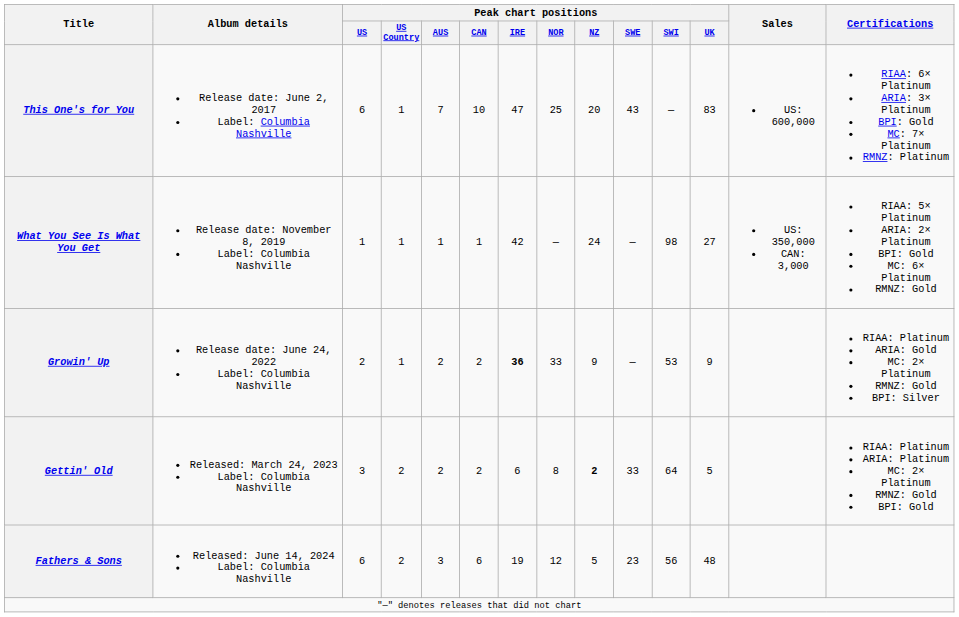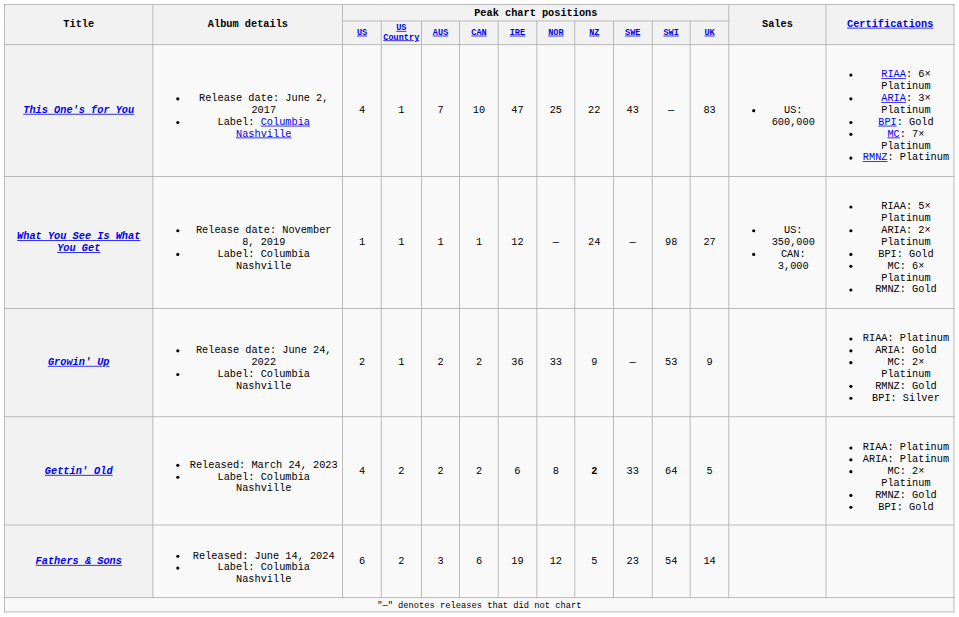 <table class="wikitable plainrowheaders" style="text-align:center;">
 <tr>
 <th rowspan="2" style="width:14em;">Title</th>
 <th rowspan="2" style="width:18em;">Album details</th>
 <th colspan="10">Peak chart positions</th>
 <th rowspan="2" style="width:9em;">Sales</th>
 <th rowspan="2" style="width:12em;"><a href='#'>Certifications</a></th>
 </tr>
 <tr style="font-size:smaller;">
 <th style="width:4em;"><a href='#'>US</a><br></th>
 <th style="width:4em;"><a href='#'>US Country</a><br></th>
 <th style="width:4em;"><a href='#'>AUS</a><br></th>
 <th style="width:4em;"><a href='#'>CAN</a><br></th>
 <th style="width:4em;"><a href='#'>IRE</a><br></th>
 <th style="width:4em;"><a href='#'>NOR</a><br></th>
 <th style="width:4em;"><a href='#'>NZ</a><br></th>
 <th style="width:4em;"><a href='#'>SWE</a><br></th>
 <th style="width:4em;"><a href='#'>SWI</a><br></th>
 <th style="width:4em;"><a href='#'>UK</a><br></th>
 </tr>
 <tr>
 <th scope="row"><em><a href='#'>This One's for You</a></em></th>
 <td><br><ul><li>Release date: June 2, 2017</li><li>Label: <a href='#'>Columbia Nashville</a></li></ul></td>
-<td>6</td>
+<td>4</td>
 <td>1</td>
 <td>7</td>
 <td>10</td>
 <td>47</td>
 <td>25</td>
-<td>20</td>
+<td>22</td>
 <td>43</td>
 <td>—</td>
 <td>83</td>
 <td><br><ul><li>US: 600,000</li></ul></td>
 <td><br><ul><li><a href='#'>RIAA</a>: 6× Platinum</li><li><a href='#'>ARIA</a>: 3× Platinum</li><li><a href='#'>BPI</a>: Gold</li><li><a href='#'>MC</a>: 7× Platinum</li><li><a href='#'>RMNZ</a>: Platinum</li></ul></td>
 </tr>
 <tr>
 <th scope="row"><em><a href='#'>What You See Is What You Get</a></em></th>
 <td><br><ul><li>Release date: November 8, 2019</li><li>Label: Columbia Nashville</li></ul></td>
 <td>1</td>
 <td>1</td>
 <td>1</td>
 <td>1</td>
-<td>42</td>
+<td>12</td>
 <td>—</td>
 <td>24</td>
 <td>—</td>
 <td>98</td>
 <td>27</td>
 <td><br><ul><li>US: 350,000</li><li>CAN: 3,000</li></ul></td>
 <td><br><ul><li>RIAA: 5× Platinum</li><li>ARIA: 2× Platinum</li><li>BPI: Gold</li><li>MC: 6× Platinum</li><li>RMNZ: Gold</li></ul></td>
 </tr>
 <tr>
 <th scope="row"><em><a href='#'>Growin' Up</a></em></th>
 <td><br><ul><li>Release date: June 24, 2022</li><li>Label: Columbia Nashville</li></ul></td>
 <td>2</td>
 <td>1</td>
 <td>2</td>
 <td>2</td>
-<td><strong>36</strong></td>
+<td>36</td>
 <td>33</td>
 <td>9</td>
 <td>—</td>
 <td>53</td>
 <td>9</td>
 <td></td>
 <td><br><ul><li>RIAA: Platinum</li><li>ARIA: Gold</li><li>MC: 2× Platinum</li><li>RMNZ: Gold</li><li>BPI: Silver</li></ul></td>
 </tr>
 <tr>
 <th scope="row"><em><a href='#'>Gettin' Old</a></em></th>
 <td><br><ul><li>Released: March 24, 2023</li><li>Label: Columbia Nashville</li></ul></td>
-<td>3</td>
+<td>4</td>
 <td>2</td>
 <td>2</td>
 <td>2</td>
 <td>6</td>
 <td>8</td>
 <td><strong>2</strong></td>
 <td>33</td>
 <td>64</td>
 <td>5</td>
 <td></td>
 <td><br><ul><li>RIAA: Platinum</li><li>ARIA: Platinum</li><li>MC: 2× Platinum</li><li>RMNZ: Gold</li><li>BPI: Gold</li></ul></td>
 </tr>
 <tr>
 <th scope="row"><em><a href='#'>Fathers & Sons</a></em></th>
 <td><br><ul><li>Released: June 14, 2024</li><li>Label: Columbia Nashville</li></ul></td>
 <td>6</td>
 <td>2</td>
 <td>3</td>
 <td>6</td>
 <td>19</td>
 <td>12</td>
 <td>5</td>
 <td>23</td>
-<td>56</td>
-<td>48</td>
+<td>54</td>
+<td>14</td>
 <td></td>
 <td></td>
 </tr>
 <tr>
 <td colspan="14" style="font-size:85%">"—" denotes releases that did not chart</td>
 </tr>
 </table>
